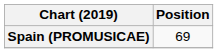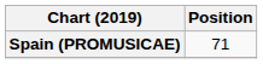 <table class="wikitable sortable plainrowheaders" style="text-align:center">
 <tr>
 <th scope="col">Chart (2019)</th>
 <th scope="col">Position</th>
 </tr>
 <tr>
 <th scope="row">Spain (PROMUSICAE)</th>
-<td>69</td>
+<td>71</td>
 </tr>
 <tr>
 </tr>
 </table>
